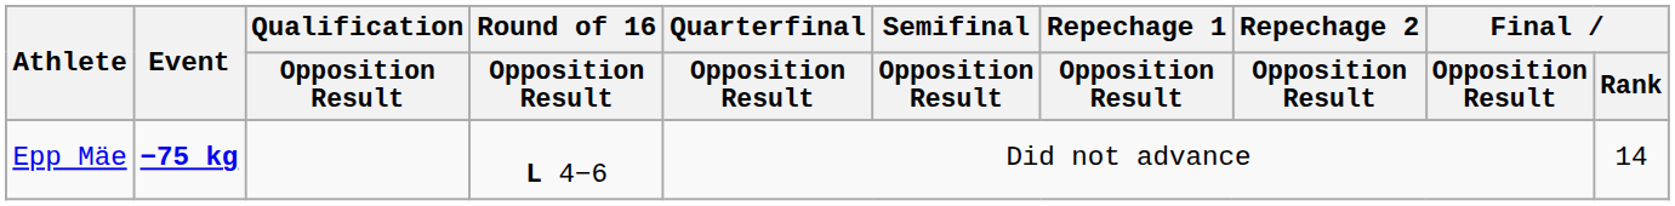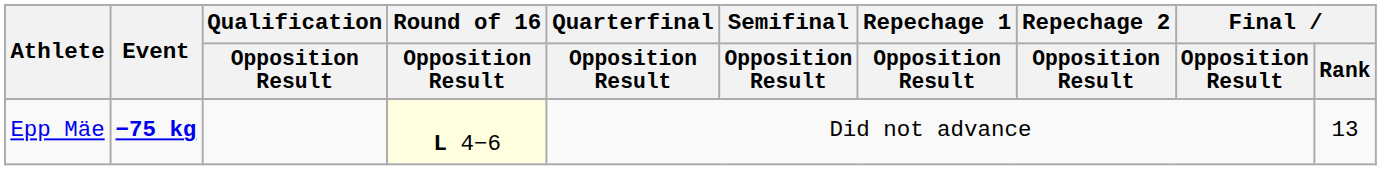 <table class="wikitable" style="font-size:90%">
 <tr>
 <th rowspan=2>Athlete</th>
 <th rowspan=2>Event</th>
 <th>Qualification</th>
 <th>Round of 16</th>
 <th>Quarterfinal</th>
 <th>Semifinal</th>
 <th>Repechage 1</th>
 <th>Repechage 2</th>
 <th colspan=2>Final / </th>
 </tr>
 <tr style="font-size: 95%">
 <th>Opposition<br>Result</th>
 <th>Opposition<br>Result</th>
 <th>Opposition<br>Result</th>
 <th>Opposition<br>Result</th>
 <th>Opposition<br>Result</th>
 <th>Opposition<br>Result</th>
 <th>Opposition<br>Result</th>
 <th>Rank</th>
 </tr>
 <tr align=center>
 <td align=left><a href='#'>Epp Mäe</a></td>
 <td align=left><strong><a href='#'>−75 kg</a></strong></td>
 <td></td>
-<td><br><strong>L</strong> 4−6</td>
+<td style="background: lightyellow;"><br><strong>L</strong> 4−6</td>
 <td colspan=5>Did not advance</td>
-<td>14</td>
+<td>13</td>
 </tr>
 </table>
